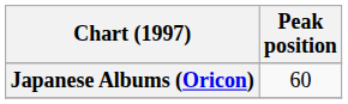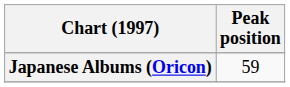 <table class="wikitable sortable plainrowheaders">
 <tr>
 <th scope="col">Chart (1997)</th>
 <th scope="col">Peak<br>position</th>
 </tr>
 <tr>
 </tr>
 <tr>
 </tr>
 <tr>
 </tr>
 <tr>
 </tr>
 <tr>
 </tr>
 <tr>
 <th scope="row">Japanese Albums (<a href='#'>Oricon</a>)</th>
-<td align="center">60</td>
+<td align="center">59</td>
 </tr>
 <tr>
 </tr>
 <tr>
 </tr>
 <tr>
 </tr>
 <tr>
 </tr>
 </table>
